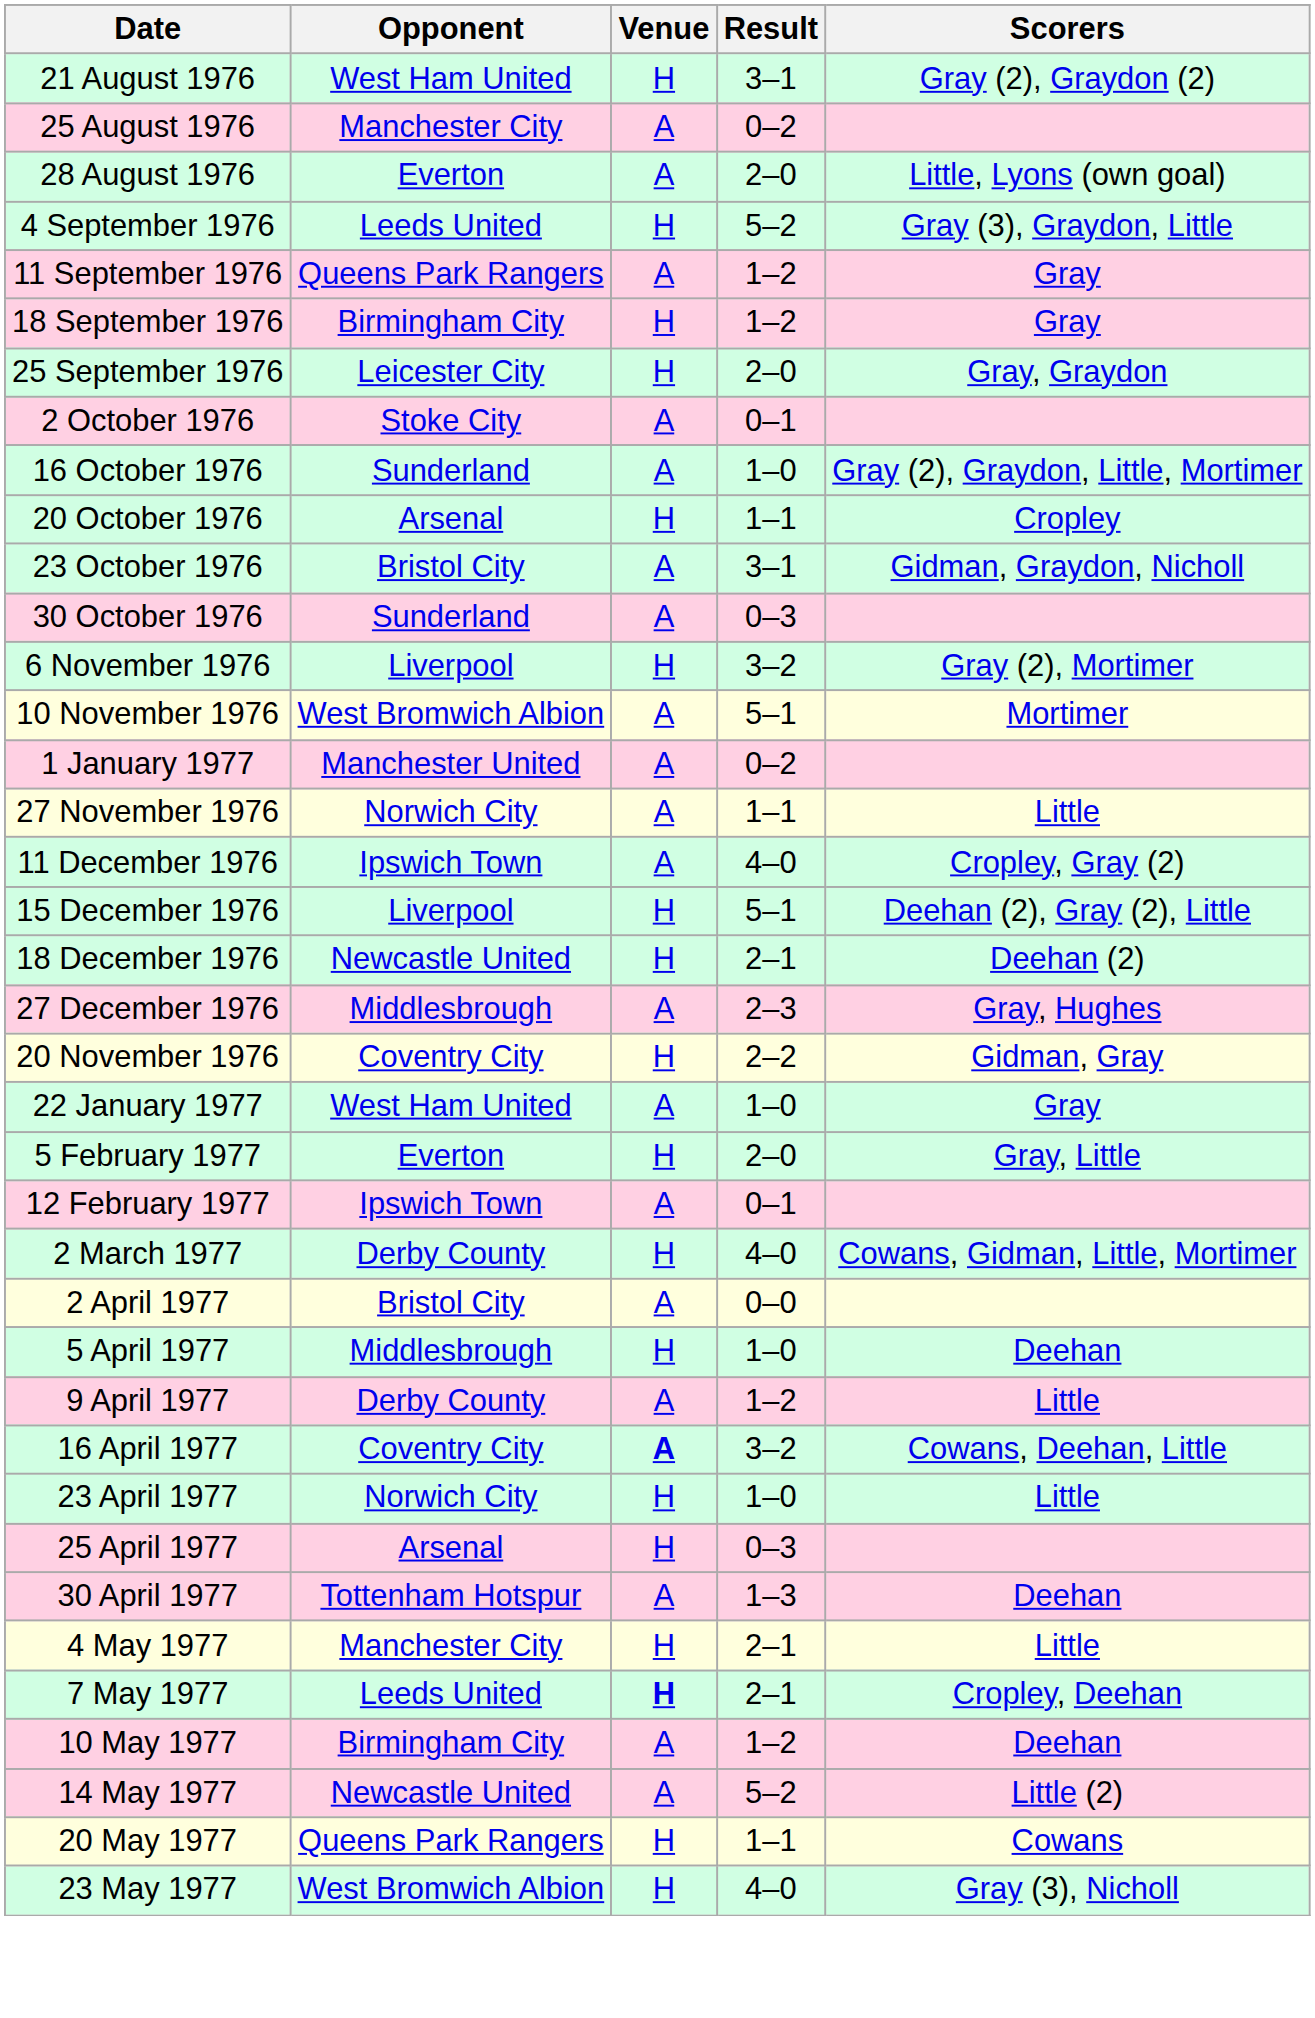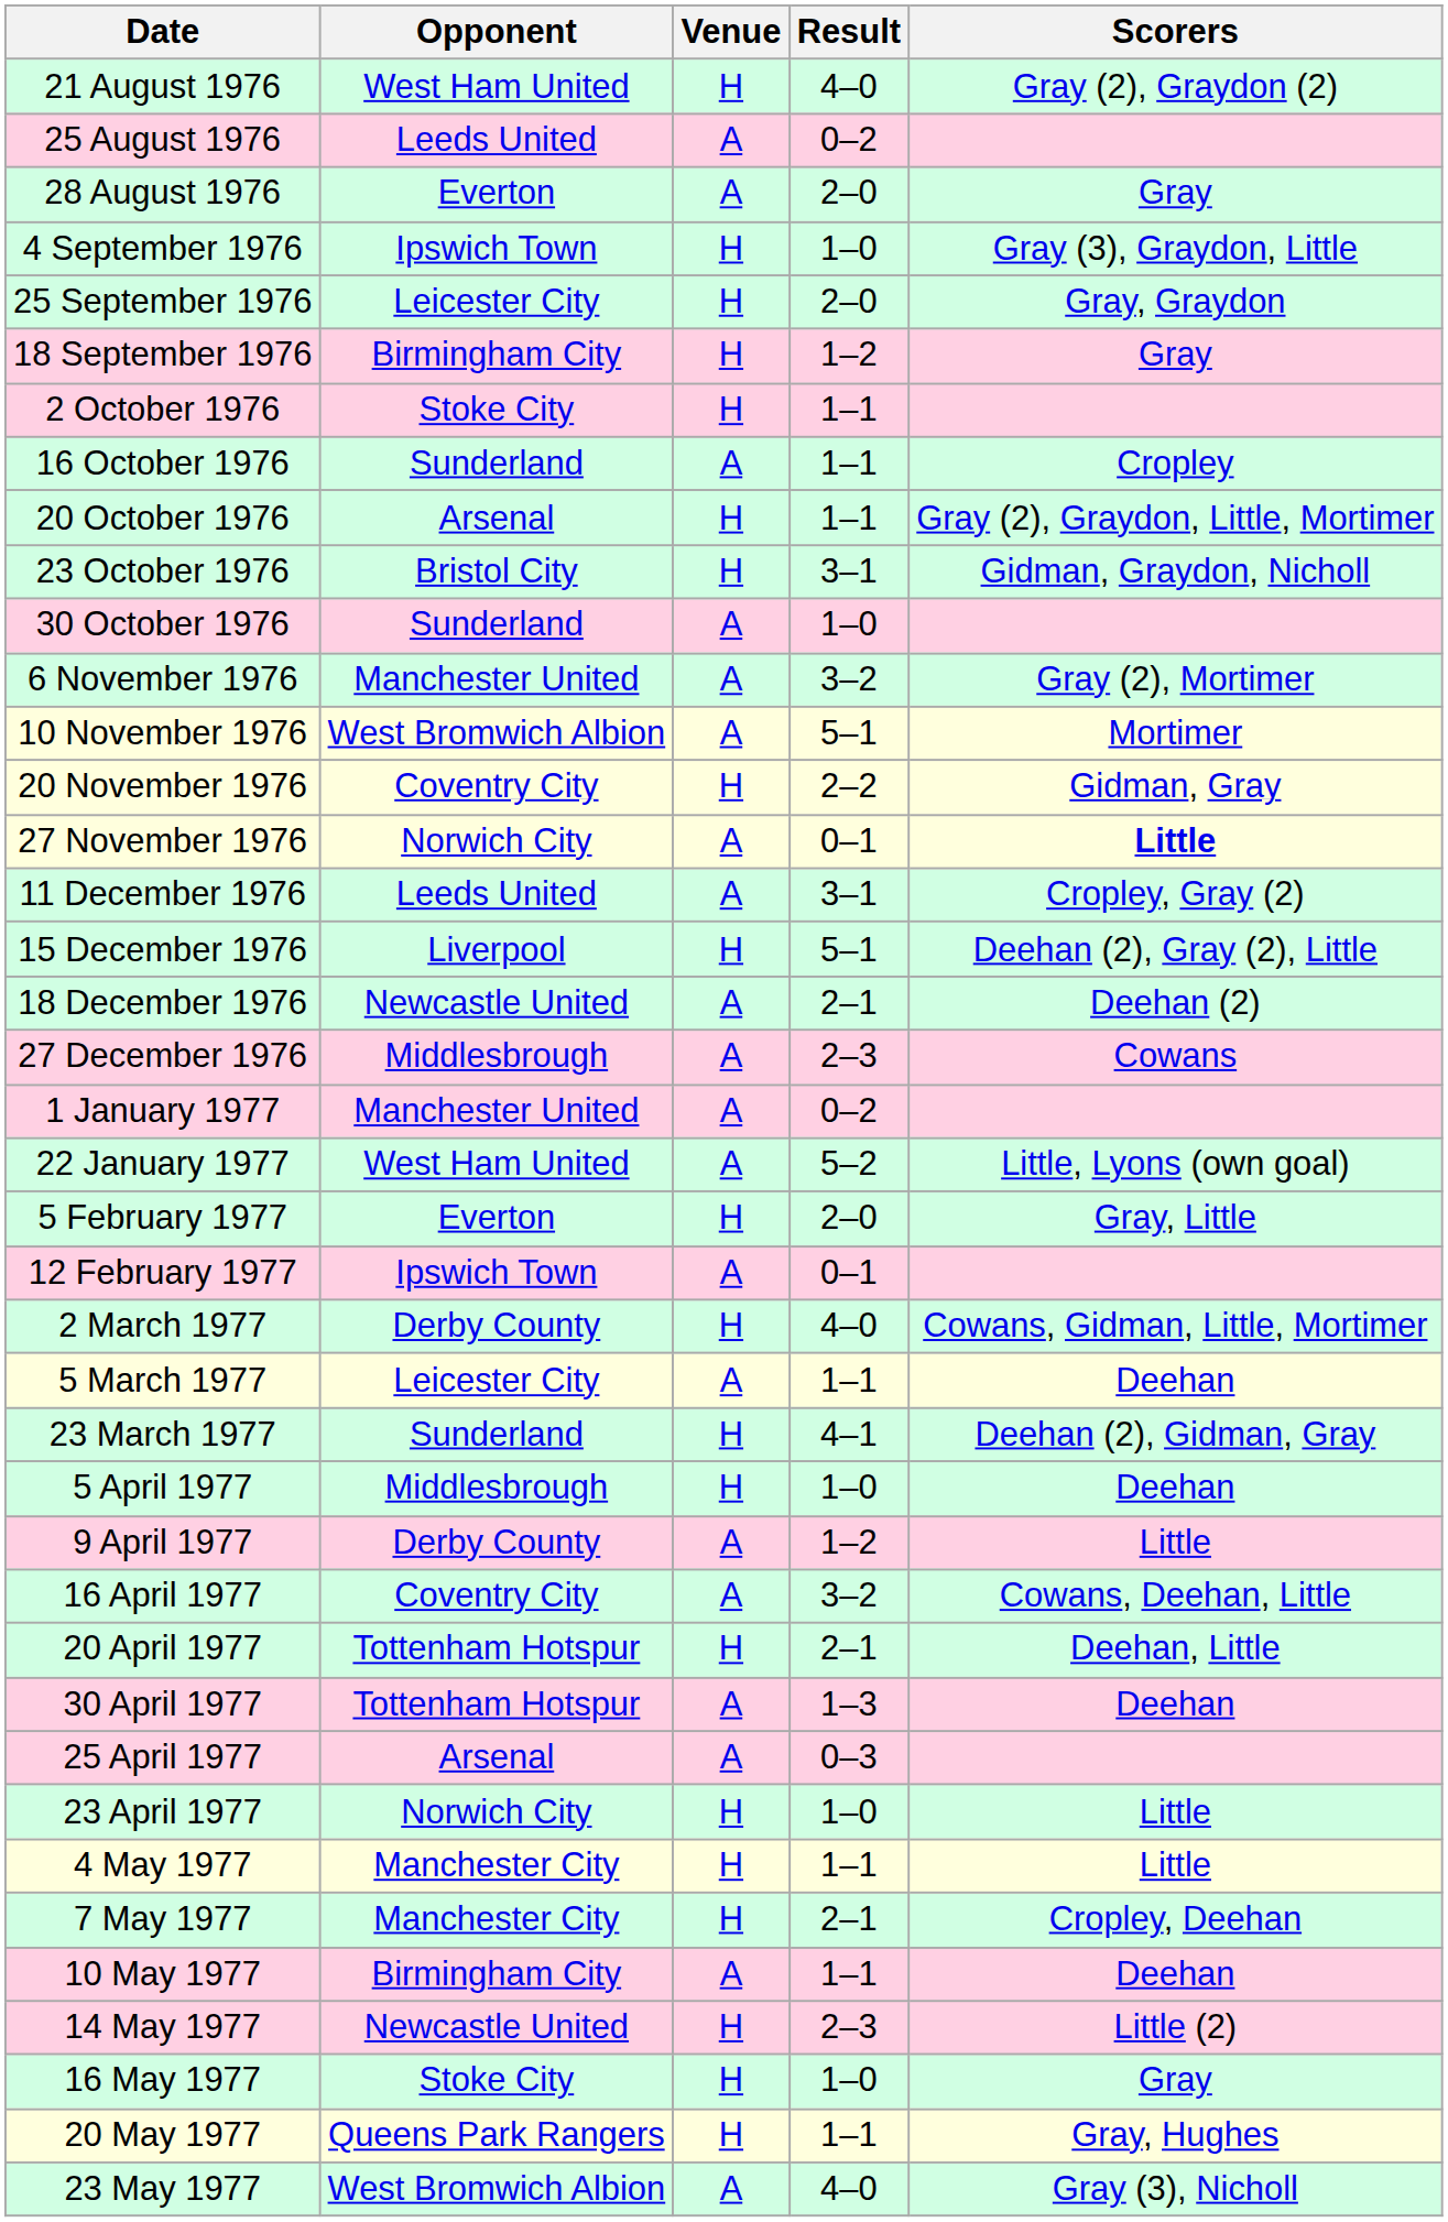 <table class="wikitable sortable" style="font-size:100%; text-align:center">
 <tr>
 <th>Date</th>
 <th>Opponent</th>
 <th>Venue</th>
 <th>Result</th>
 <th>Scorers</th>
 </tr>
 <tr style="background-color: #d0ffe3;">
 <td>21 August 1976</td>
 <td><a href='#'>West Ham United</a></td>
 <td><a href='#'>H</a></td>
-<td>3–1</td>
+<td>4–0</td>
 <td><a href='#'>Gray</a> (2), <a href='#'>Graydon</a> (2)</td>
 </tr>
 <tr style="background-color: #ffd0e3;">
 <td>25 August 1976</td>
-<td><a href='#'>Manchester City</a></td>
+<td><a href='#'>Leeds United</a></td>
 <td><a href='#'>A</a></td>
 <td>0–2</td>
 <td></td>
 </tr>
 <tr style="background-color: #d0ffe3;">
 <td>28 August 1976</td>
 <td><a href='#'>Everton</a></td>
 <td><a href='#'>A</a></td>
 <td>2–0</td>
-<td><a href='#'>Little</a>, <a href='#'>Lyons</a> (own goal)</td>
+<td><a href='#'>Gray</a></td>
 </tr>
 <tr style="background-color: #d0ffe3;">
 <td>4 September 1976</td>
-<td><a href='#'>Leeds United</a></td>
+<td><a href='#'>Ipswich Town</a></td>
 <td><a href='#'>H</a></td>
-<td>5–2</td>
+<td>1–0</td>
 <td><a href='#'>Gray</a> (3), <a href='#'>Graydon</a>, <a href='#'>Little</a></td>
-</tr>
-<tr style="background-color: #ffd0e3;">
-<td>11 September 1976</td>
-<td><a href='#'>Queens Park Rangers</a></td>
-<td><a href='#'>A</a></td>
-<td>1–2</td>
-<td><a href='#'>Gray</a></td>
-</tr>
-<tr style="background-color: #ffd0e3;">
-<td>18 September 1976</td>
-<td><a href='#'>Birmingham City</a></td>
-<td><a href='#'>H</a></td>
-<td>1–2</td>
-<td><a href='#'>Gray</a></td>
 </tr>
 <tr style="background-color: #d0ffe3;">
 <td>25 September 1976</td>
 <td><a href='#'>Leicester City</a></td>
 <td><a href='#'>H</a></td>
 <td>2–0</td>
 <td><a href='#'>Gray</a>, <a href='#'>Graydon</a></td>
 </tr>
 <tr style="background-color: #ffd0e3;">
+<td>18 September 1976</td>
+<td><a href='#'>Birmingham City</a></td>
+<td><a href='#'>H</a></td>
+<td>1–2</td>
+<td><a href='#'>Gray</a></td>
+</tr>
+<tr style="background-color: #ffd0e3;">
 <td>2 October 1976</td>
 <td><a href='#'>Stoke City</a></td>
-<td><a href='#'>A</a></td>
-<td>0–1</td>
+<td><a href='#'>H</a></td>
+<td>1–1</td>
 <td></td>
 </tr>
 <tr style="background-color: #d0ffe3;">
 <td>16 October 1976</td>
 <td><a href='#'>Sunderland</a></td>
 <td><a href='#'>A</a></td>
-<td>1–0</td>
-<td><a href='#'>Gray</a> (2), <a href='#'>Graydon</a>, <a href='#'>Little</a>, <a href='#'>Mortimer</a></td>
+<td>1–1</td>
+<td><a href='#'>Cropley</a></td>
 </tr>
 <tr style="background-color: #d0ffe3;">
 <td>20 October 1976</td>
 <td><a href='#'>Arsenal</a></td>
 <td><a href='#'>H</a></td>
 <td>1–1</td>
-<td><a href='#'>Cropley</a></td>
+<td><a href='#'>Gray</a> (2), <a href='#'>Graydon</a>, <a href='#'>Little</a>, <a href='#'>Mortimer</a></td>
 </tr>
 <tr style="background-color: #d0ffe3;">
 <td>23 October 1976</td>
 <td><a href='#'>Bristol City</a></td>
-<td><a href='#'>A</a></td>
+<td><a href='#'>H</a></td>
 <td>3–1</td>
 <td><a href='#'>Gidman</a>, <a href='#'>Graydon</a>, <a href='#'>Nicholl</a></td>
 </tr>
 <tr style="background-color: #ffd0e3;">
 <td>30 October 1976</td>
 <td><a href='#'>Sunderland</a></td>
 <td><a href='#'>A</a></td>
-<td>0–3</td>
+<td>1–0</td>
 <td></td>
 </tr>
 <tr style="background-color: #d0ffe3;">
 <td>6 November 1976</td>
-<td><a href='#'>Liverpool</a></td>
-<td><a href='#'>H</a></td>
+<td><a href='#'>Manchester United</a></td>
+<td><a href='#'>A</a></td>
 <td>3–2</td>
 <td><a href='#'>Gray</a> (2), <a href='#'>Mortimer</a></td>
 </tr>
 <tr style="background-color: #ffffdd;">
 <td>10 November 1976</td>
 <td><a href='#'>West Bromwich Albion</a></td>
 <td><a href='#'>A</a></td>
 <td>5–1</td>
 <td><a href='#'>Mortimer</a></td>
 </tr>
-<tr style="background-color: #ffd0e3;">
-<td>1 January 1977</td>
-<td><a href='#'>Manchester United</a></td>
-<td><a href='#'>A</a></td>
-<td>0–2</td>
-<td></td>
+<tr style="background-color: #ffffdd;">
+<td>20 November 1976</td>
+<td><a href='#'>Coventry City</a></td>
+<td><a href='#'>H</a></td>
+<td>2–2</td>
+<td><a href='#'>Gidman</a>, <a href='#'>Gray</a></td>
 </tr>
 <tr style="background-color: #ffffdd;">
 <td>27 November 1976</td>
 <td><a href='#'>Norwich City</a></td>
 <td><a href='#'>A</a></td>
-<td>1–1</td>
-<td><a href='#'>Little</a></td>
+<td>0–1</td>
+<td><strong><a href='#'>Little</a></strong></td>
 </tr>
 <tr style="background-color: #d0ffe3;">
 <td>11 December 1976</td>
-<td><a href='#'>Ipswich Town</a></td>
+<td><a href='#'>Leeds United</a></td>
 <td><a href='#'>A</a></td>
-<td>4–0</td>
+<td>3–1</td>
 <td><a href='#'>Cropley</a>, <a href='#'>Gray</a> (2)</td>
 </tr>
 <tr style="background-color: #d0ffe3;">
 <td>15 December 1976</td>
 <td><a href='#'>Liverpool</a></td>
 <td><a href='#'>H</a></td>
 <td>5–1</td>
 <td><a href='#'>Deehan</a> (2), <a href='#'>Gray</a> (2), <a href='#'>Little</a></td>
 </tr>
 <tr style="background-color: #d0ffe3;">
 <td>18 December 1976</td>
 <td><a href='#'>Newcastle United</a></td>
-<td><a href='#'>H</a></td>
+<td><a href='#'>A</a></td>
 <td>2–1</td>
 <td><a href='#'>Deehan</a> (2)</td>
 </tr>
 <tr style="background-color: #ffd0e3;">
 <td>27 December 1976</td>
 <td><a href='#'>Middlesbrough</a></td>
 <td><a href='#'>A</a></td>
 <td>2–3</td>
-<td><a href='#'>Gray</a>, <a href='#'>Hughes</a></td>
+<td><a href='#'>Cowans</a></td>
 </tr>
-<tr style="background-color: #ffffdd;">
-<td>20 November 1976</td>
-<td><a href='#'>Coventry City</a></td>
-<td><a href='#'>H</a></td>
-<td>2–2</td>
-<td><a href='#'>Gidman</a>, <a href='#'>Gray</a></td>
+<tr style="background-color: #ffd0e3;">
+<td>1 January 1977</td>
+<td><a href='#'>Manchester United</a></td>
+<td><a href='#'>A</a></td>
+<td>0–2</td>
+<td></td>
 </tr>
 <tr style="background-color: #d0ffe3;">
 <td>22 January 1977</td>
 <td><a href='#'>West Ham United</a></td>
 <td><a href='#'>A</a></td>
-<td>1–0</td>
-<td><a href='#'>Gray</a></td>
+<td>5–2</td>
+<td><a href='#'>Little</a>, <a href='#'>Lyons</a> (own goal)</td>
 </tr>
 <tr style="background-color: #d0ffe3;">
 <td>5 February 1977</td>
 <td><a href='#'>Everton</a></td>
 <td><a href='#'>H</a></td>
 <td>2–0</td>
 <td><a href='#'>Gray</a>, <a href='#'>Little</a></td>
 </tr>
 <tr style="background-color: #ffd0e3;">
 <td>12 February 1977</td>
 <td><a href='#'>Ipswich Town</a></td>
 <td><a href='#'>A</a></td>
 <td>0–1</td>
 <td></td>
 </tr>
 <tr style="background-color: #d0ffe3;">
 <td>2 March 1977</td>
 <td><a href='#'>Derby County</a></td>
 <td><a href='#'>H</a></td>
 <td>4–0</td>
 <td><a href='#'>Cowans</a>, <a href='#'>Gidman</a>, <a href='#'>Little</a>, <a href='#'>Mortimer</a></td>
 </tr>
 <tr style="background-color: #ffffdd;">
-<td>2 April 1977</td>
-<td><a href='#'>Bristol City</a></td>
+<td>5 March 1977</td>
+<td><a href='#'>Leicester City</a></td>
 <td><a href='#'>A</a></td>
-<td>0–0</td>
-<td></td>
+<td>1–1</td>
+<td><a href='#'>Deehan</a></td>
+</tr>
+<tr style="background-color: #d0ffe3;">
+<td>23 March 1977</td>
+<td><a href='#'>Sunderland</a></td>
+<td><a href='#'>H</a></td>
+<td>4–1</td>
+<td><a href='#'>Deehan</a> (2), <a href='#'>Gidman</a>, <a href='#'>Gray</a></td>
 </tr>
 <tr style="background-color: #d0ffe3;">
 <td>5 April 1977</td>
 <td><a href='#'>Middlesbrough</a></td>
 <td><a href='#'>H</a></td>
 <td>1–0</td>
 <td><a href='#'>Deehan</a></td>
 </tr>
 <tr style="background-color: #ffd0e3;">
 <td>9 April 1977</td>
 <td><a href='#'>Derby County</a></td>
 <td><a href='#'>A</a></td>
 <td>1–2</td>
 <td><a href='#'>Little</a></td>
 </tr>
 <tr style="background-color: #d0ffe3;">
 <td>16 April 1977</td>
 <td><a href='#'>Coventry City</a></td>
-<td><strong><a href='#'>A</a></strong></td>
+<td><a href='#'>A</a></td>
 <td>3–2</td>
 <td><a href='#'>Cowans</a>, <a href='#'>Deehan</a>, <a href='#'>Little</a></td>
+</tr>
+<tr style="background-color: #d0ffe3;">
+<td>20 April 1977</td>
+<td><a href='#'>Tottenham Hotspur</a></td>
+<td><a href='#'>H</a></td>
+<td>2–1</td>
+<td><a href='#'>Deehan</a>, <a href='#'>Little</a></td>
+</tr>
+<tr style="background-color: #ffd0e3;">
+<td>30 April 1977</td>
+<td><a href='#'>Tottenham Hotspur</a></td>
+<td><a href='#'>A</a></td>
+<td>1–3</td>
+<td><a href='#'>Deehan</a></td>
+</tr>
+<tr style="background-color: #ffd0e3;">
+<td>25 April 1977</td>
+<td><a href='#'>Arsenal</a></td>
+<td><a href='#'>A</a></td>
+<td>0–3</td>
+<td></td>
 </tr>
 <tr style="background-color: #d0ffe3;">
 <td>23 April 1977</td>
 <td><a href='#'>Norwich City</a></td>
 <td><a href='#'>H</a></td>
 <td>1–0</td>
 <td><a href='#'>Little</a></td>
 </tr>
-<tr style="background-color: #ffd0e3;">
-<td>25 April 1977</td>
-<td><a href='#'>Arsenal</a></td>
-<td><a href='#'>H</a></td>
-<td>0–3</td>
-<td></td>
-</tr>
-<tr style="background-color: #ffd0e3;">
-<td>30 April 1977</td>
-<td><a href='#'>Tottenham Hotspur</a></td>
-<td><a href='#'>A</a></td>
-<td>1–3</td>
-<td><a href='#'>Deehan</a></td>
-</tr>
 <tr style="background-color: #ffffdd;">
 <td>4 May 1977</td>
 <td><a href='#'>Manchester City</a></td>
 <td><a href='#'>H</a></td>
-<td>2–1</td>
+<td>1–1</td>
 <td><a href='#'>Little</a></td>
 </tr>
 <tr style="background-color: #d0ffe3;">
 <td>7 May 1977</td>
-<td><a href='#'>Leeds United</a></td>
-<td><strong><a href='#'>H</a></strong></td>
+<td><a href='#'>Manchester City</a></td>
+<td><a href='#'>H</a></td>
 <td>2–1</td>
 <td><a href='#'>Cropley</a>, <a href='#'>Deehan</a></td>
 </tr>
 <tr style="background-color: #ffd0e3;">
 <td>10 May 1977</td>
 <td><a href='#'>Birmingham City</a></td>
 <td><a href='#'>A</a></td>
-<td>1–2</td>
+<td>1–1</td>
 <td><a href='#'>Deehan</a></td>
 </tr>
 <tr style="background-color: #ffd0e3;">
 <td>14 May 1977</td>
 <td><a href='#'>Newcastle United</a></td>
-<td><a href='#'>A</a></td>
-<td>5–2</td>
+<td><a href='#'>H</a></td>
+<td>2–3</td>
 <td><a href='#'>Little</a> (2)</td>
+</tr>
+<tr style="background-color: #d0ffe3;">
+<td>16 May 1977</td>
+<td><a href='#'>Stoke City</a></td>
+<td><a href='#'>H</a></td>
+<td>1–0</td>
+<td><a href='#'>Gray</a></td>
 </tr>
 <tr style="background-color: #ffffdd;">
 <td>20 May 1977</td>
 <td><a href='#'>Queens Park Rangers</a></td>
 <td><a href='#'>H</a></td>
 <td>1–1</td>
-<td><a href='#'>Cowans</a></td>
+<td><a href='#'>Gray</a>, <a href='#'>Hughes</a></td>
 </tr>
 <tr style="background-color: #d0ffe3;">
 <td>23 May 1977</td>
 <td><a href='#'>West Bromwich Albion</a></td>
-<td><a href='#'>H</a></td>
+<td><a href='#'>A</a></td>
 <td>4–0</td>
 <td><a href='#'>Gray</a> (3), <a href='#'>Nicholl</a></td>
 </tr>
 </table>
